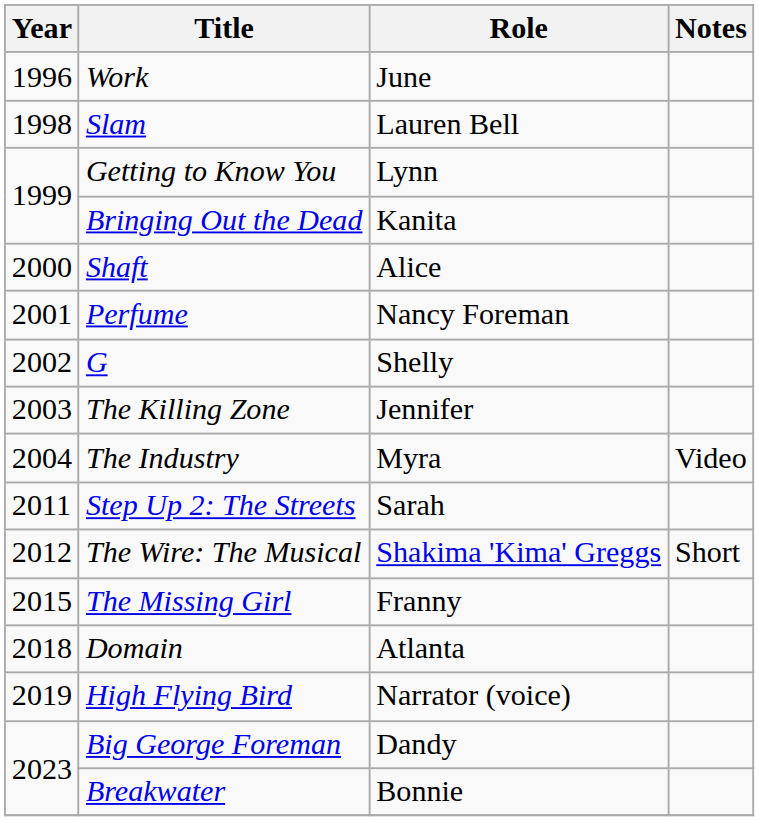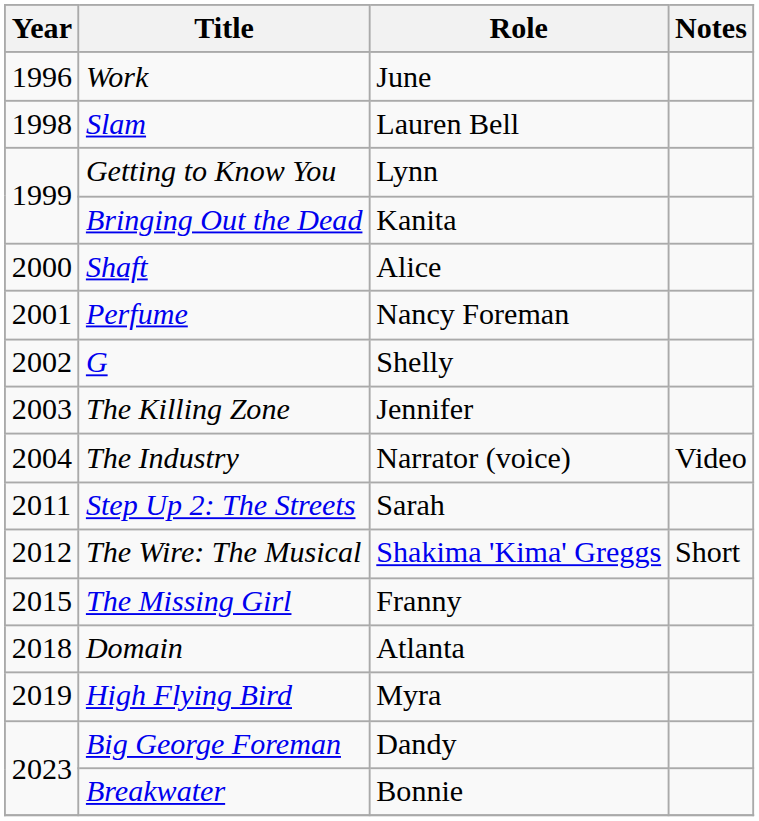 <table class="wikitable sortable">
 <tr>
 <th>Year</th>
 <th>Title</th>
 <th>Role</th>
 <th>Notes</th>
 </tr>
 <tr>
 <td>1996</td>
 <td><em>Work</em></td>
 <td>June</td>
 <td></td>
 </tr>
 <tr>
 <td>1998</td>
 <td><em><a href='#'>Slam</a></em></td>
 <td>Lauren Bell</td>
 <td></td>
 </tr>
 <tr>
 <td rowspan="2">1999</td>
 <td><em>Getting to Know You</em></td>
 <td>Lynn</td>
 <td></td>
 </tr>
 <tr>
 <td><em><a href='#'>Bringing Out the Dead</a></em></td>
 <td>Kanita</td>
 <td></td>
 </tr>
 <tr>
 <td>2000</td>
 <td><em><a href='#'>Shaft</a></em></td>
 <td>Alice</td>
 <td></td>
 </tr>
 <tr>
 <td>2001</td>
 <td><em><a href='#'>Perfume</a></em></td>
 <td>Nancy Foreman</td>
 <td></td>
 </tr>
 <tr>
 <td>2002</td>
 <td><em><a href='#'>G</a></em></td>
 <td>Shelly</td>
 <td></td>
 </tr>
 <tr>
 <td>2003</td>
 <td><em>The Killing Zone</em></td>
 <td>Jennifer</td>
 <td></td>
 </tr>
 <tr>
 <td>2004</td>
 <td><em>The Industry</em></td>
-<td>Myra</td>
+<td>Narrator (voice)</td>
 <td>Video</td>
 </tr>
 <tr>
 <td>2011</td>
 <td><em><a href='#'>Step Up 2: The Streets</a></em></td>
 <td>Sarah</td>
 <td></td>
 </tr>
 <tr>
 <td>2012</td>
 <td><em>The Wire: The Musical</em></td>
 <td><a href='#'>Shakima 'Kima' Greggs</a></td>
 <td>Short</td>
 </tr>
 <tr>
 <td>2015</td>
 <td><em><a href='#'>The Missing Girl</a></em></td>
 <td>Franny</td>
 <td></td>
 </tr>
 <tr>
 <td>2018</td>
 <td><em>Domain</em></td>
 <td>Atlanta</td>
 <td></td>
 </tr>
 <tr>
 <td>2019</td>
 <td><em><a href='#'>High Flying Bird</a></em></td>
-<td>Narrator (voice)</td>
+<td>Myra</td>
 <td></td>
 </tr>
 <tr>
 <td rowspan="2">2023</td>
 <td><em><a href='#'>Big George Foreman</a></em></td>
 <td>Dandy</td>
 <td></td>
 </tr>
 <tr>
 <td><em><a href='#'>Breakwater</a></em></td>
 <td>Bonnie</td>
 <td></td>
 </tr>
 <tr>
 </tr>
 </table>
